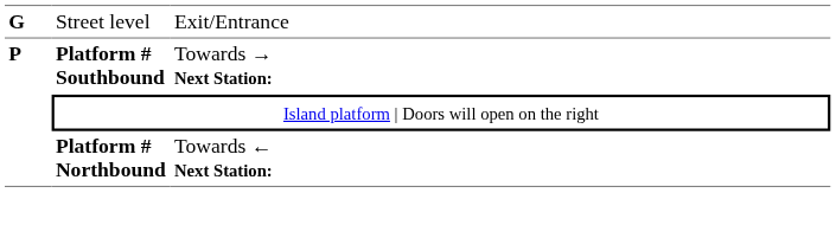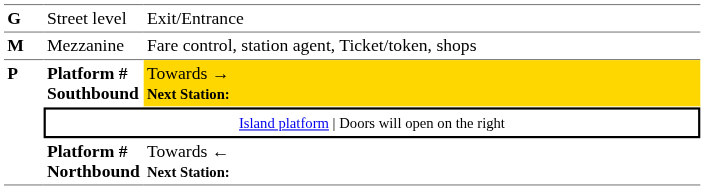 <table table border=0 cellspacing=0 cellpadding=3>
 <tr>
 <td style="border-top:solid 1px gray;border-bottom:solid 1px gray;" width=30 valign=top><strong>G</strong></td>
 <td style="border-top:solid 1px gray;border-bottom:solid 1px gray;" width=85 valign=top>Street level</td>
 <td style="border-top:solid 1px gray;border-bottom:solid 1px gray;" width=500 valign=top>Exit/Entrance</td>
 </tr>
 <tr>
+<td style="border-bottom:solid 1px gray;"><strong>M</strong></td>
+<td style="border-bottom:solid 1px gray;">Mezzanine</td>
+<td style="border-bottom:solid 1px gray;">Fare control, station agent, Ticket/token, shops</td>
+</tr>
+<tr>
 <td style="border-bottom:solid 1px gray;" width=30 rowspan=3 valign=top><strong>P</strong></td>
 <td style="border-bottom:solid 1px white;" width=85><span><strong>Platform #</strong><br><strong>Southbound</strong></span></td>
-<td style="border-bottom:solid 1px white;" width=500>Towards → <br><small><strong>Next Station:</strong> </small></td>
+<td style="background: gold; border-bottom:solid 1px white;" width=500>Towards → <br><small><strong>Next Station:</strong> </small></td>
 </tr>
 <tr>
 <td style="border-top:solid 2px black;border-right:solid 2px black;border-left:solid 2px black;border-bottom:solid 2px black;text-align:center;" colspan=2><small><a href='#'>Island platform</a> | Doors will open on the right </small></td>
 </tr>
 <tr>
 <td style="border-bottom:solid 1px gray;" width=30><span><strong>Platform #</strong><br><strong>Northbound</strong></span></td>
 <td style="border-bottom:solid 1px gray;" width="500">Towards ← <br><small><strong>Next Station:</strong> </small></td>
 </tr>
 </table>
